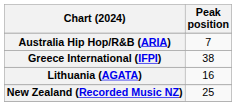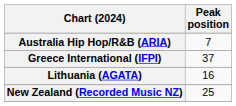 <table class="wikitable sortable plainrowheaders" style="text-align:center">
 <tr>
 <th scope="col">Chart (2024)</th>
 <th scope="col">Peak<br>position</th>
 </tr>
 <tr>
 </tr>
 <tr>
 <th scope="row">Australia Hip Hop/R&B (<a href='#'>ARIA</a>)</th>
 <td>7</td>
 </tr>
 <tr>
 </tr>
 <tr>
 </tr>
 <tr>
 </tr>
 <tr>
 </tr>
 <tr>
 </tr>
 <tr>
 </tr>
 <tr>
 <th scope="row">Greece International (<a href='#'>IFPI</a>)</th>
-<td>38</td>
+<td>37</td>
 </tr>
 <tr>
 </tr>
 <tr>
 <th scope="row">Lithuania (<a href='#'>AGATA</a>)</th>
 <td>16</td>
 </tr>
 <tr>
 </tr>
 <tr>
 <th scope="row">New Zealand (<a href='#'>Recorded Music NZ</a>)</th>
 <td>25</td>
 </tr>
 <tr>
 </tr>
 <tr>
 </tr>
 <tr>
 </tr>
 <tr>
 </tr>
 <tr>
 </tr>
 <tr>
 </tr>
 <tr>
 </tr>
 <tr>
 </tr>
 </table>
